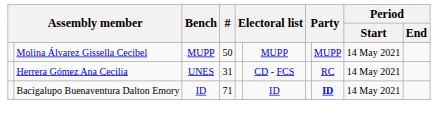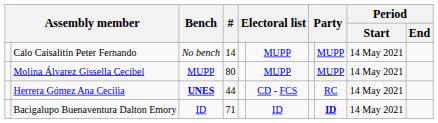 <table class="wikitable sortable" style="text-align:center; margin:auto;">
 <tr>
 <th colspan="2" rowspan="2">Assembly member</th>
 <th rowspan="2">Bench</th>
 <th rowspan="2">#</th>
 <th colspan="2" rowspan="2">Electoral list</th>
 <th colspan="2" rowspan="2">Party</th>
 <th colspan="2">Period</th>
 </tr>
 <tr>
 <th>Start</th>
 <th>End</th>
 </tr>
 <tr>
 <td></td>
+<td align="left"><small>Calo Caisalitin Peter Fernando</small></td>
+<td><em><small>No bench</small></em></td>
+<td><small>14</small></td>
+<td></td>
+<td><small><a href='#'>MUPP</a></small></td>
+<td></td>
+<td><small><a href='#'>MUPP</a></small></td>
+<td><small>14 May 2021</small></td>
+<td></td>
+</tr>
+<tr>
+<td></td>
 <td align="left"><small><a href='#'>Molina Álvarez Gissella Cecibel</a></small></td>
 <td><small><a href='#'>MUPP</a></small></td>
-<td><small>50</small></td>
+<td><small>80</small></td>
 <td></td>
 <td><small><a href='#'>MUPP</a></small></td>
 <td></td>
 <td><small><a href='#'>MUPP</a></small></td>
 <td><small>14 May 2021</small></td>
 <td></td>
 </tr>
 <tr>
 <td></td>
 <td align="left"><small><a href='#'>Herrera Gómez Ana Cecilia</a></small></td>
-<td><small><a href='#'>UNES</a></small></td>
-<td><small>31</small></td>
+<td><strong><small><a href='#'>UNES</a></small></strong></td>
+<td><small>44</small></td>
 <td></td>
 <td><small><a href='#'>CD</a> - <a href='#'>FCS</a></small></td>
 <td></td>
 <td><small><a href='#'>RC</a></small></td>
 <td><small>14 May 2021</small></td>
 <td></td>
 </tr>
 <tr>
 <td></td>
 <td align="left"><small>Bacigalupo Buenaventura Dalton Emory</small></td>
 <td><small><a href='#'>ID</a></small></td>
 <td><small>71</small></td>
 <td></td>
 <td><small><a href='#'>ID</a></small></td>
 <td></td>
 <td><strong><small><a href='#'>ID</a></small></strong></td>
 <td><small>14 May 2021</small></td>
 <td></td>
 </tr>
 </table>
